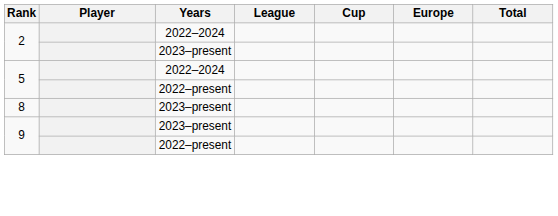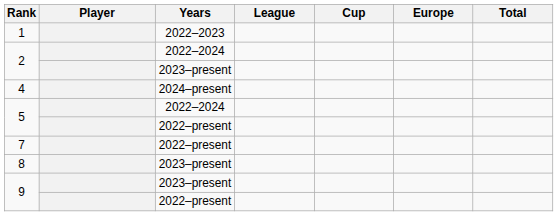 <table class="wikitable plainrowheaders sortable" style="text-align: center;">
 <tr>
 <th scope=col>Rank</th>
 <th scope=col width="150px">Player</th>
 <th scope=col width="100px">Years</th>
 <th scope=col width="100px">League</th>
 <th scope=col width="100px">Cup</th>
 <th scope=col width="100px">Europe</th>
 <th scope=col width="100px">Total</th>
+</tr>
+<tr>
+<td>1</td>
+<th scope=row> </th>
+<td>2022–2023</td>
+<td></td>
+<td></td>
+<td></td>
+<td></td>
 </tr>
 <tr>
 <td rowspan=2>2</td>
 <th scope=row> </th>
 <td>2022–2024</td>
 <td></td>
 <td></td>
 <td></td>
 <td></td>
 </tr>
 <tr>
 <th scope=row> <strong></strong></th>
 <td>2023–present</td>
 <td></td>
 <td></td>
 <td></td>
 <td></td>
 </tr>
 <tr>
+<td>4</td>
+<th scope=row> <strong></strong></th>
+<td>2024–present</td>
+<td></td>
+<td></td>
+<td></td>
+<td></td>
+</tr>
+<tr>
 <td rowspan=2>5</td>
 <th scope=row> </th>
 <td>2022–2024</td>
 <td></td>
 <td></td>
 <td></td>
 <td></td>
 </tr>
 <tr>
+<th scope=row> <strong></strong></th>
+<td>2022–present</td>
+<td></td>
+<td></td>
+<td></td>
+<td></td>
+</tr>
+<tr>
+<td>7</td>
 <th scope=row> <strong></strong></th>
 <td>2022–present</td>
 <td></td>
 <td></td>
 <td></td>
 <td></td>
 </tr>
 <tr>
 <td>8</td>
 <th scope=row> <strong></strong></th>
 <td>2023–present</td>
 <td></td>
 <td></td>
 <td></td>
 <td></td>
 </tr>
 <tr>
 <td rowspan=2>9</td>
 <th scope=row> <strong></strong></th>
 <td>2023–present</td>
 <td></td>
 <td></td>
 <td></td>
 <td></td>
 </tr>
 <tr>
 <th scope=row> <strong></strong></th>
 <td>2022–present</td>
 <td></td>
 <td></td>
 <td></td>
 <td></td>
 </tr>
 </table>
